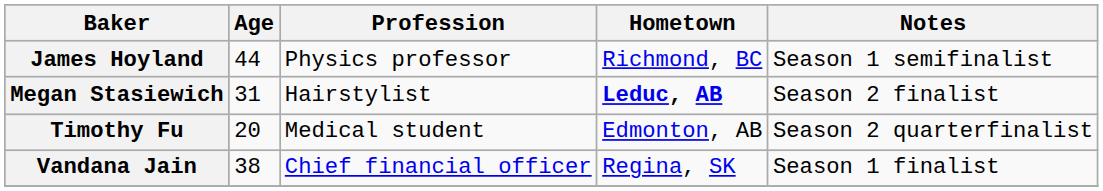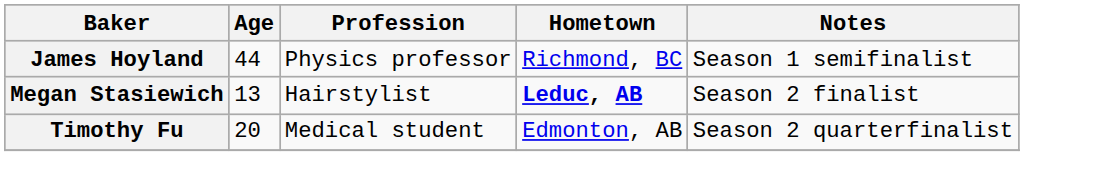 <table class="wikitable sortable">
 <tr>
 <th scope="col">Baker</th>
 <th scope="col">Age</th>
 <th scope="col" class="unsortable">Profession</th>
 <th scope="col" class="unsortable">Hometown</th>
 <th scope="col" class="unsortable">Notes</th>
 </tr>
 <tr>
 <th scope="row">James Hoyland</th>
 <td>44</td>
 <td>Physics professor</td>
 <td><a href='#'>Richmond</a>, <a href='#'>BC</a></td>
 <td>Season 1 semifinalist</td>
 </tr>
 <tr>
 <th scope="row">Megan Stasiewich</th>
-<td>31</td>
+<td>13</td>
 <td>Hairstylist</td>
 <td><strong><a href='#'>Leduc</a>, <a href='#'>AB</a></strong></td>
 <td>Season 2 finalist</td>
 </tr>
 <tr>
 <th scope="row">Timothy Fu</th>
 <td>20</td>
 <td>Medical student</td>
 <td><a href='#'>Edmonton</a>, AB</td>
 <td>Season 2 quarterfinalist</td>
 </tr>
 <tr>
-<th scope="row">Vandana Jain</th>
-<td>38</td>
-<td><a href='#'>Chief financial officer</a></td>
-<td><a href='#'>Regina</a>, <a href='#'>SK</a></td>
-<td>Season 1 finalist</td>
-</tr>
-<tr>
 </tr>
 </table>
